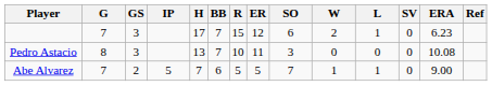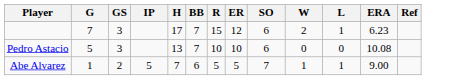 <table class="wikitable sortable">
 <tr>
 <th bgcolor="#DDDDFF" width="16%">Player</th>
 <th bgcolor="#DDDDFF" width="9%">G</th>
 <th>GS</th>
 <th bgcolor="#DDDDFF" width="9%">IP</th>
 <th>H</th>
 <th>BB</th>
 <th>R</th>
 <th>ER</th>
 <th bgcolor="#DDDDFF" width="9%">SO</th>
 <th bgcolor="#DDDDFF" width="9%">W</th>
 <th bgcolor="#DDDDFF" width="9%">L</th>
-<th>SV</th>
 <th bgcolor="#DDDDFF" width="9%">ERA</th>
 <th>Ref</th>
 </tr>
 <tr align="center">
 <td></td>
 <td>7</td>
 <td>3</td>
 <td></td>
 <td>17</td>
 <td>7</td>
 <td>15</td>
 <td>12</td>
 <td>6</td>
 <td>2</td>
 <td>1</td>
-<td>0</td>
 <td>6.23</td>
 <td></td>
 </tr>
 <tr align="center">
 <td><a href='#'>Pedro Astacio</a></td>
-<td>8</td>
+<td>5</td>
 <td>3</td>
 <td></td>
 <td>13</td>
 <td>7</td>
 <td>10</td>
-<td>11</td>
-<td>3</td>
-<td>0</td>
+<td>10</td>
+<td>6</td>
 <td>0</td>
 <td>0</td>
 <td>10.08</td>
 <td></td>
 </tr>
 <tr align="center">
 <td><a href='#'>Abe Alvarez</a></td>
-<td>7</td>
+<td>1</td>
 <td>2</td>
 <td>5</td>
 <td>7</td>
 <td>6</td>
 <td>5</td>
 <td>5</td>
 <td>7</td>
 <td>1</td>
 <td>1</td>
-<td>0</td>
 <td>9.00</td>
 <td></td>
 </tr>
 </table>
